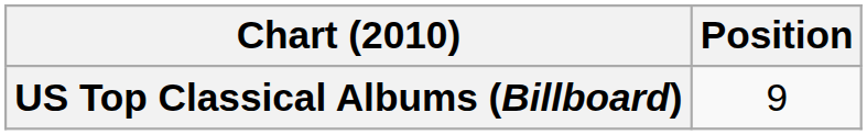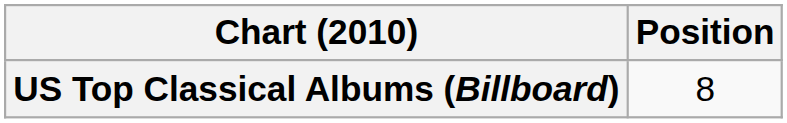 <table class="wikitable plainrowheaders" style="text-align:center">
 <tr>
 <th scope="col">Chart (2010)</th>
 <th scope="col">Position</th>
 </tr>
 <tr>
 <th scope="row">US Top Classical Albums (<em>Billboard</em>)</th>
-<td>9</td>
+<td>8</td>
 </tr>
 </table>
